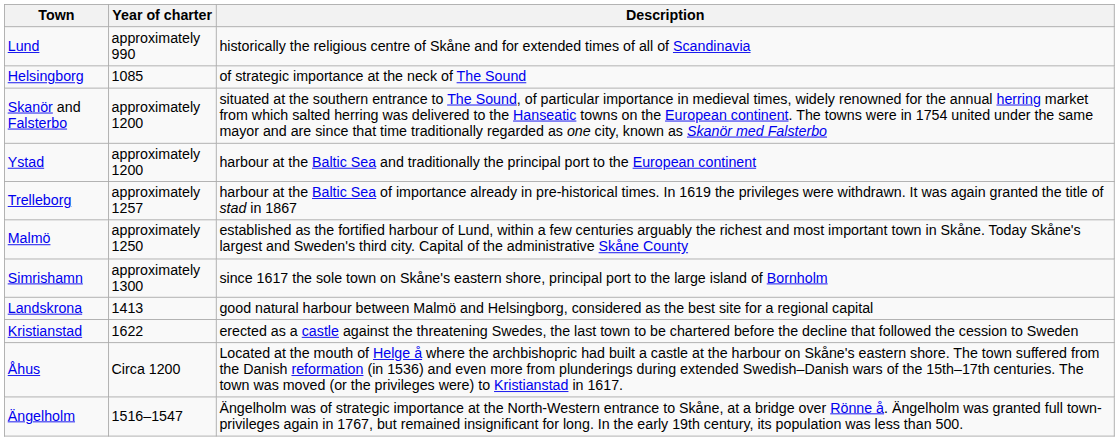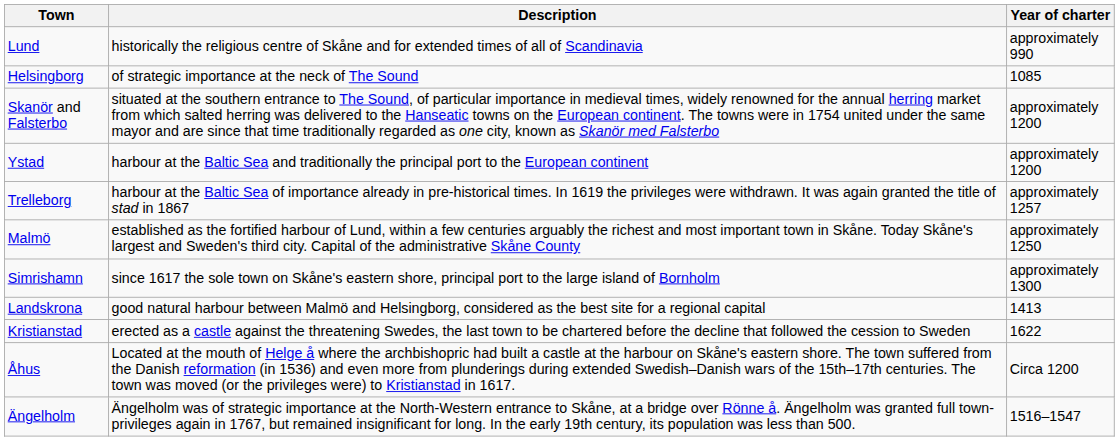 <table class="wikitable">
 <tr>
 <th>Town</th>
+<th>Description</th>
 <th>Year of charter</th>
-<th>Description</th>
 </tr>
 <tr>
 <td><a href='#'>Lund</a></td>
+<td>historically the religious centre of Skåne and for extended times of all of <a href='#'>Scandinavia</a></td>
 <td>approximately 990</td>
-<td>historically the religious centre of Skåne and for extended times of all of <a href='#'>Scandinavia</a></td>
 </tr>
 <tr>
 <td><a href='#'>Helsingborg</a></td>
+<td>of strategic importance at the neck of <a href='#'>The Sound</a></td>
 <td>1085</td>
-<td>of strategic importance at the neck of <a href='#'>The Sound</a></td>
 </tr>
 <tr>
 <td><a href='#'>Skanör</a> and <a href='#'>Falsterbo</a></td>
+<td>situated at the southern entrance to <a href='#'>The Sound</a>, of particular importance in medieval times, widely renowned for the annual <a href='#'>herring</a> market from which salted herring was delivered to the <a href='#'>Hanseatic</a> towns on the <a href='#'>European continent</a>. The towns were in 1754 united under the same mayor and are since that time traditionally regarded as <em>one</em> city, known as <em><a href='#'>Skanör med Falsterbo</a></em></td>
 <td>approximately 1200</td>
-<td>situated at the southern entrance to <a href='#'>The Sound</a>, of particular importance in medieval times, widely renowned for the annual <a href='#'>herring</a> market from which salted herring was delivered to the <a href='#'>Hanseatic</a> towns on the <a href='#'>European continent</a>. The towns were in 1754 united under the same mayor and are since that time traditionally regarded as <em>one</em> city, known as <em><a href='#'>Skanör med Falsterbo</a></em></td>
 </tr>
 <tr>
 <td><a href='#'>Ystad</a></td>
+<td>harbour at the <a href='#'>Baltic Sea</a> and traditionally the principal port to the <a href='#'>European continent</a></td>
 <td>approximately 1200</td>
-<td>harbour at the <a href='#'>Baltic Sea</a> and traditionally the principal port to the <a href='#'>European continent</a></td>
 </tr>
 <tr>
 <td><a href='#'>Trelleborg</a></td>
+<td>harbour at the <a href='#'>Baltic Sea</a> of importance already in pre-historical times. In 1619 the privileges were withdrawn. It was again granted the title of <em>stad</em> in 1867</td>
 <td>approximately 1257</td>
-<td>harbour at the <a href='#'>Baltic Sea</a> of importance already in pre-historical times. In 1619 the privileges were withdrawn. It was again granted the title of <em>stad</em> in 1867</td>
 </tr>
 <tr>
 <td><a href='#'>Malmö</a></td>
+<td>established as the fortified harbour of Lund, within a few centuries arguably the richest and most important town in Skåne. Today Skåne's largest and Sweden's third city. Capital of the administrative <a href='#'>Skåne County</a></td>
 <td>approximately 1250</td>
-<td>established as the fortified harbour of Lund, within a few centuries arguably the richest and most important town in Skåne. Today Skåne's largest and Sweden's third city. Capital of the administrative <a href='#'>Skåne County</a></td>
 </tr>
 <tr>
 <td><a href='#'>Simrishamn</a></td>
+<td>since 1617 the sole town on Skåne's eastern shore, principal port to the large island of <a href='#'>Bornholm</a></td>
 <td>approximately 1300</td>
-<td>since 1617 the sole town on Skåne's eastern shore, principal port to the large island of <a href='#'>Bornholm</a></td>
 </tr>
 <tr>
 <td><a href='#'>Landskrona</a></td>
+<td>good natural harbour between Malmö and Helsingborg, considered as the best site for a regional capital</td>
 <td>1413</td>
-<td>good natural harbour between Malmö and Helsingborg, considered as the best site for a regional capital</td>
 </tr>
 <tr>
 <td><a href='#'>Kristianstad</a></td>
+<td>erected as a <a href='#'>castle</a> against the threatening Swedes, the last town to be chartered before the decline that followed the cession to Sweden</td>
 <td>1622</td>
-<td>erected as a <a href='#'>castle</a> against the threatening Swedes, the last town to be chartered before the decline that followed the cession to Sweden</td>
 </tr>
 <tr>
 <td><a href='#'>Åhus</a></td>
+<td>Located at the mouth of <a href='#'>Helge å</a> where the archbishopric had built a castle at the harbour on Skåne's eastern shore. The town suffered from the Danish <a href='#'>reformation</a> (in 1536) and even more from plunderings during extended Swedish–Danish wars of the 15th–17th centuries. The town was moved (or the privileges were) to <a href='#'>Kristianstad</a> in 1617.</td>
 <td>Circa 1200</td>
-<td>Located at the mouth of <a href='#'>Helge å</a> where the archbishopric had built a castle at the harbour on Skåne's eastern shore. The town suffered from the Danish <a href='#'>reformation</a> (in 1536) and even more from plunderings during extended Swedish–Danish wars of the 15th–17th centuries. The town was moved (or the privileges were) to <a href='#'>Kristianstad</a> in 1617.</td>
 </tr>
 <tr>
 <td><a href='#'>Ängelholm</a></td>
+<td>Ängelholm was of strategic importance at the North-Western entrance to Skåne, at a bridge over <a href='#'>Rönne å</a>. Ängelholm was granted full town-privileges again in 1767, but remained insignificant for long. In the early 19th century, its population was less than 500.</td>
 <td>1516–1547</td>
-<td>Ängelholm was of strategic importance at the North-Western entrance to Skåne, at a bridge over <a href='#'>Rönne å</a>. Ängelholm was granted full town-privileges again in 1767, but remained insignificant for long. In the early 19th century, its population was less than 500.</td>
 </tr>
 </table>
